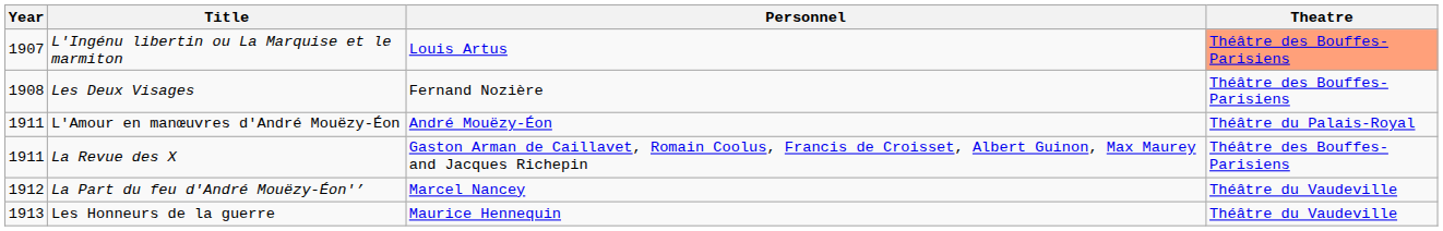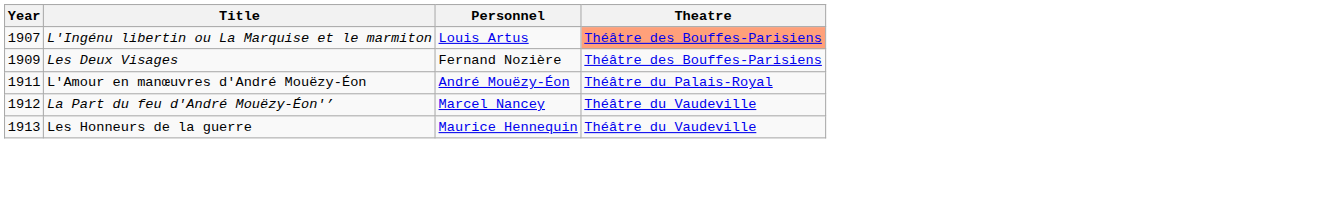 <table class="wikitable">
 <tr>
 <th>Year</th>
 <th>Title</th>
 <th>Personnel</th>
 <th>Theatre</th>
 </tr>
 <tr>
 <td>1907</td>
 <td><em>L'Ingénu libertin ou La Marquise et le marmiton</em></td>
 <td><a href='#'>Louis Artus</a></td>
 <td style="background: lightsalmon;"><a href='#'>Théâtre des Bouffes-Parisiens</a></td>
 </tr>
 <tr>
-<td>1908</td>
+<td>1909</td>
 <td><em>Les Deux Visages</em></td>
 <td>Fernand Nozière</td>
 <td><a href='#'>Théâtre des Bouffes-Parisiens</a></td>
 </tr>
 <tr>
 <td>1911</td>
 <td>L'Amour en manœuvres d'André Mouëzy-Éon</td>
 <td><a href='#'>André Mouëzy-Éon</a></td>
 <td><a href='#'>Théâtre du Palais-Royal</a></td>
-</tr>
-<tr>
-<td>1911</td>
-<td><em>La Revue des X</em></td>
-<td><a href='#'>Gaston Arman de Caillavet</a>, <a href='#'>Romain Coolus</a>, <a href='#'>Francis de Croisset</a>, <a href='#'>Albert Guinon</a>, <a href='#'>Max Maurey</a> and Jacques Richepin</td>
-<td><a href='#'>Théâtre des Bouffes-Parisiens</a></td>
 </tr>
 <tr>
 <td>1912</td>
 <td><em>La Part du feu d'André Mouëzy-Éon'’</td>
 <td><a href='#'>Marcel Nancey</a></td>
 <td><a href='#'>Théâtre du Vaudeville</a></td>
 </tr>
 <tr>
 <td>1913</td>
 <td></em>Les Honneurs de la guerre<em></td>
 <td><a href='#'>Maurice Hennequin</a></td>
 <td><a href='#'>Théâtre du Vaudeville</a></td>
 </tr>
 </table>
